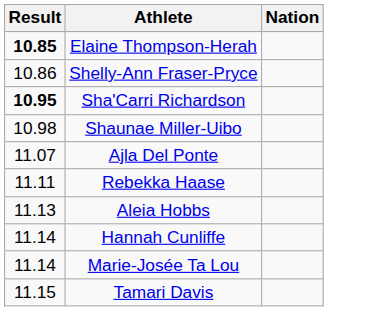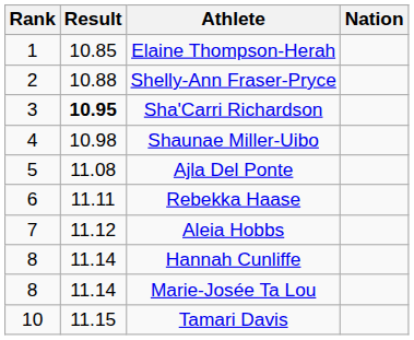 <table class="wikitable" style="text-align:center">
 <tr>
+<th>Rank</th>
 <th>Result</th>
 <th>Athlete</th>
 <th>Nation</th>
 </tr>
 <tr>
-<td><strong>10.85</strong></td>
+<td>1</td>
+<td>10.85</td>
 <td><a href='#'>Elaine Thompson-Herah</a></td>
 <td align=left></td>
 </tr>
 <tr>
-<td>10.86</td>
+<td>2</td>
+<td>10.88</td>
 <td><a href='#'>Shelly-Ann Fraser-Pryce</a></td>
 <td align=left></td>
 </tr>
 <tr>
+<td>3</td>
 <td><strong>10.95</strong></td>
 <td><a href='#'>Sha'Carri Richardson</a></td>
 <td align=left></td>
 </tr>
 <tr>
+<td>4</td>
 <td>10.98</td>
 <td><a href='#'>Shaunae Miller-Uibo</a></td>
 <td align=left></td>
 </tr>
 <tr>
-<td>11.07</td>
+<td>5</td>
+<td>11.08</td>
 <td><a href='#'>Ajla Del Ponte</a></td>
 <td align=left></td>
 </tr>
 <tr>
+<td>6</td>
 <td>11.11</td>
 <td><a href='#'>Rebekka Haase</a></td>
 <td align=left></td>
 </tr>
 <tr>
-<td>11.13</td>
+<td>7</td>
+<td>11.12</td>
 <td><a href='#'>Aleia Hobbs</a></td>
 <td align=left></td>
 </tr>
 <tr>
+<td>8</td>
 <td>11.14</td>
 <td><a href='#'>Hannah Cunliffe</a></td>
 <td align=left></td>
 </tr>
 <tr>
+<td>8</td>
 <td>11.14</td>
 <td><a href='#'>Marie-Josée Ta Lou</a></td>
 <td align=left></td>
 </tr>
 <tr>
+<td>10</td>
 <td>11.15</td>
 <td><a href='#'>Tamari Davis</a></td>
 <td align=left></td>
 </tr>
 </table>
